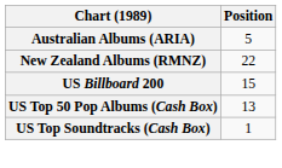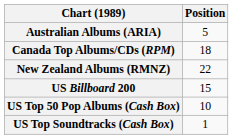 <table class="wikitable sortable plainrowheaders" style="text-align:center">
 <tr>
 <th scope="col">Chart (1989)</th>
 <th scope="col">Position</th>
 </tr>
 <tr>
 <th scope="row">Australian Albums (ARIA)</th>
 <td>5</td>
+</tr>
+<tr>
+<th scope="row">Canada Top Albums/CDs (<em>RPM</em>)</th>
+<td>18</td>
 </tr>
 <tr>
 <th scope="row">New Zealand Albums (RMNZ)</th>
 <td>22</td>
 </tr>
 <tr>
 <th scope="row">US <em>Billboard</em> 200</th>
 <td>15</td>
 </tr>
 <tr>
 <th scope="row">US Top 50 Pop Albums (<em>Cash Box</em>)</th>
-<td>13</td>
+<td>10</td>
 </tr>
 <tr>
 <th scope="row">US Top Soundtracks (<em>Cash Box</em>)</th>
 <td>1</td>
 </tr>
 </table>
